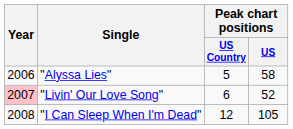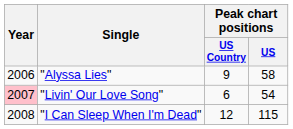 <table class="wikitable" style="text-align:center;">
 <tr>
 <th rowspan="2">Year</th>
 <th rowspan="2">Single</th>
 <th colspan="2">Peak chart<br>positions</th>
 </tr>
 <tr style="font-size:smaller;">
 <th style="width:45px;"><a href='#'>US Country</a></th>
 <th style="width:45px;"><a href='#'>US</a></th>
 </tr>
 <tr>
 <td>2006</td>
 <td style="text-align:left;">"<a href='#'>Alyssa Lies</a>"</td>
-<td>5</td>
+<td>9</td>
 <td>58</td>
 </tr>
 <tr>
 <td style="background: pink;">2007</td>
 <td style="text-align:left;">"<a href='#'>Livin' Our Love Song</a>"</td>
 <td>6</td>
-<td>52</td>
+<td>54</td>
 </tr>
 <tr>
 <td>2008</td>
 <td style="text-align:left;">"<a href='#'>I Can Sleep When I'm Dead</a>"</td>
 <td>12</td>
-<td>105</td>
+<td>115</td>
 </tr>
 </table>
